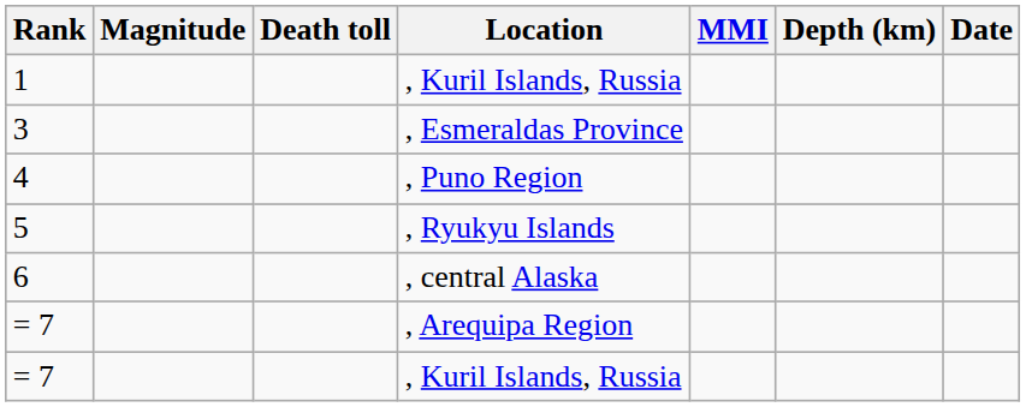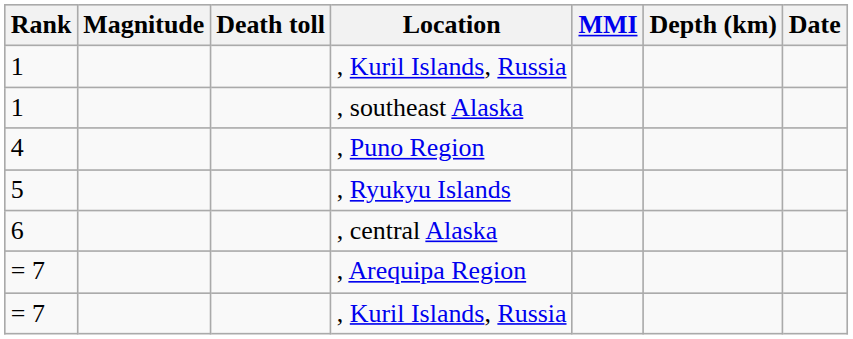 <table class="sortable wikitable" style="font-size:100%;">
 <tr>
 <th>Rank</th>
 <th>Magnitude</th>
 <th>Death toll</th>
 <th>Location</th>
 <th><a href='#'>MMI</a></th>
 <th>Depth (km)</th>
 <th>Date</th>
 </tr>
 <tr>
 <td>1</td>
 <td></td>
 <td></td>
 <td>, <a href='#'>Kuril Islands</a>, <a href='#'>Russia</a></td>
 <td></td>
 <td></td>
 <td></td>
 </tr>
 <tr>
-<td>3</td>
+<td>1</td>
 <td></td>
 <td></td>
-<td>, <a href='#'>Esmeraldas Province</a></td>
+<td>, southeast <a href='#'>Alaska</a></td>
 <td></td>
 <td></td>
 <td></td>
 </tr>
 <tr>
 <td>4</td>
 <td></td>
 <td></td>
 <td>, <a href='#'>Puno Region</a></td>
 <td></td>
 <td></td>
 <td></td>
 </tr>
 <tr>
 <td>5</td>
 <td></td>
 <td></td>
 <td>, <a href='#'>Ryukyu Islands</a></td>
 <td></td>
 <td></td>
 <td></td>
 </tr>
 <tr>
 <td>6</td>
 <td></td>
 <td></td>
 <td>, central <a href='#'>Alaska</a></td>
 <td></td>
 <td></td>
 <td></td>
 </tr>
 <tr>
 <td>= 7</td>
 <td></td>
 <td></td>
 <td>, <a href='#'>Arequipa Region</a></td>
 <td></td>
 <td></td>
 <td></td>
 </tr>
 <tr>
 <td>= 7</td>
 <td></td>
 <td></td>
 <td>, <a href='#'>Kuril Islands</a>, <a href='#'>Russia</a></td>
 <td></td>
 <td></td>
 <td></td>
 </tr>
 </table>
